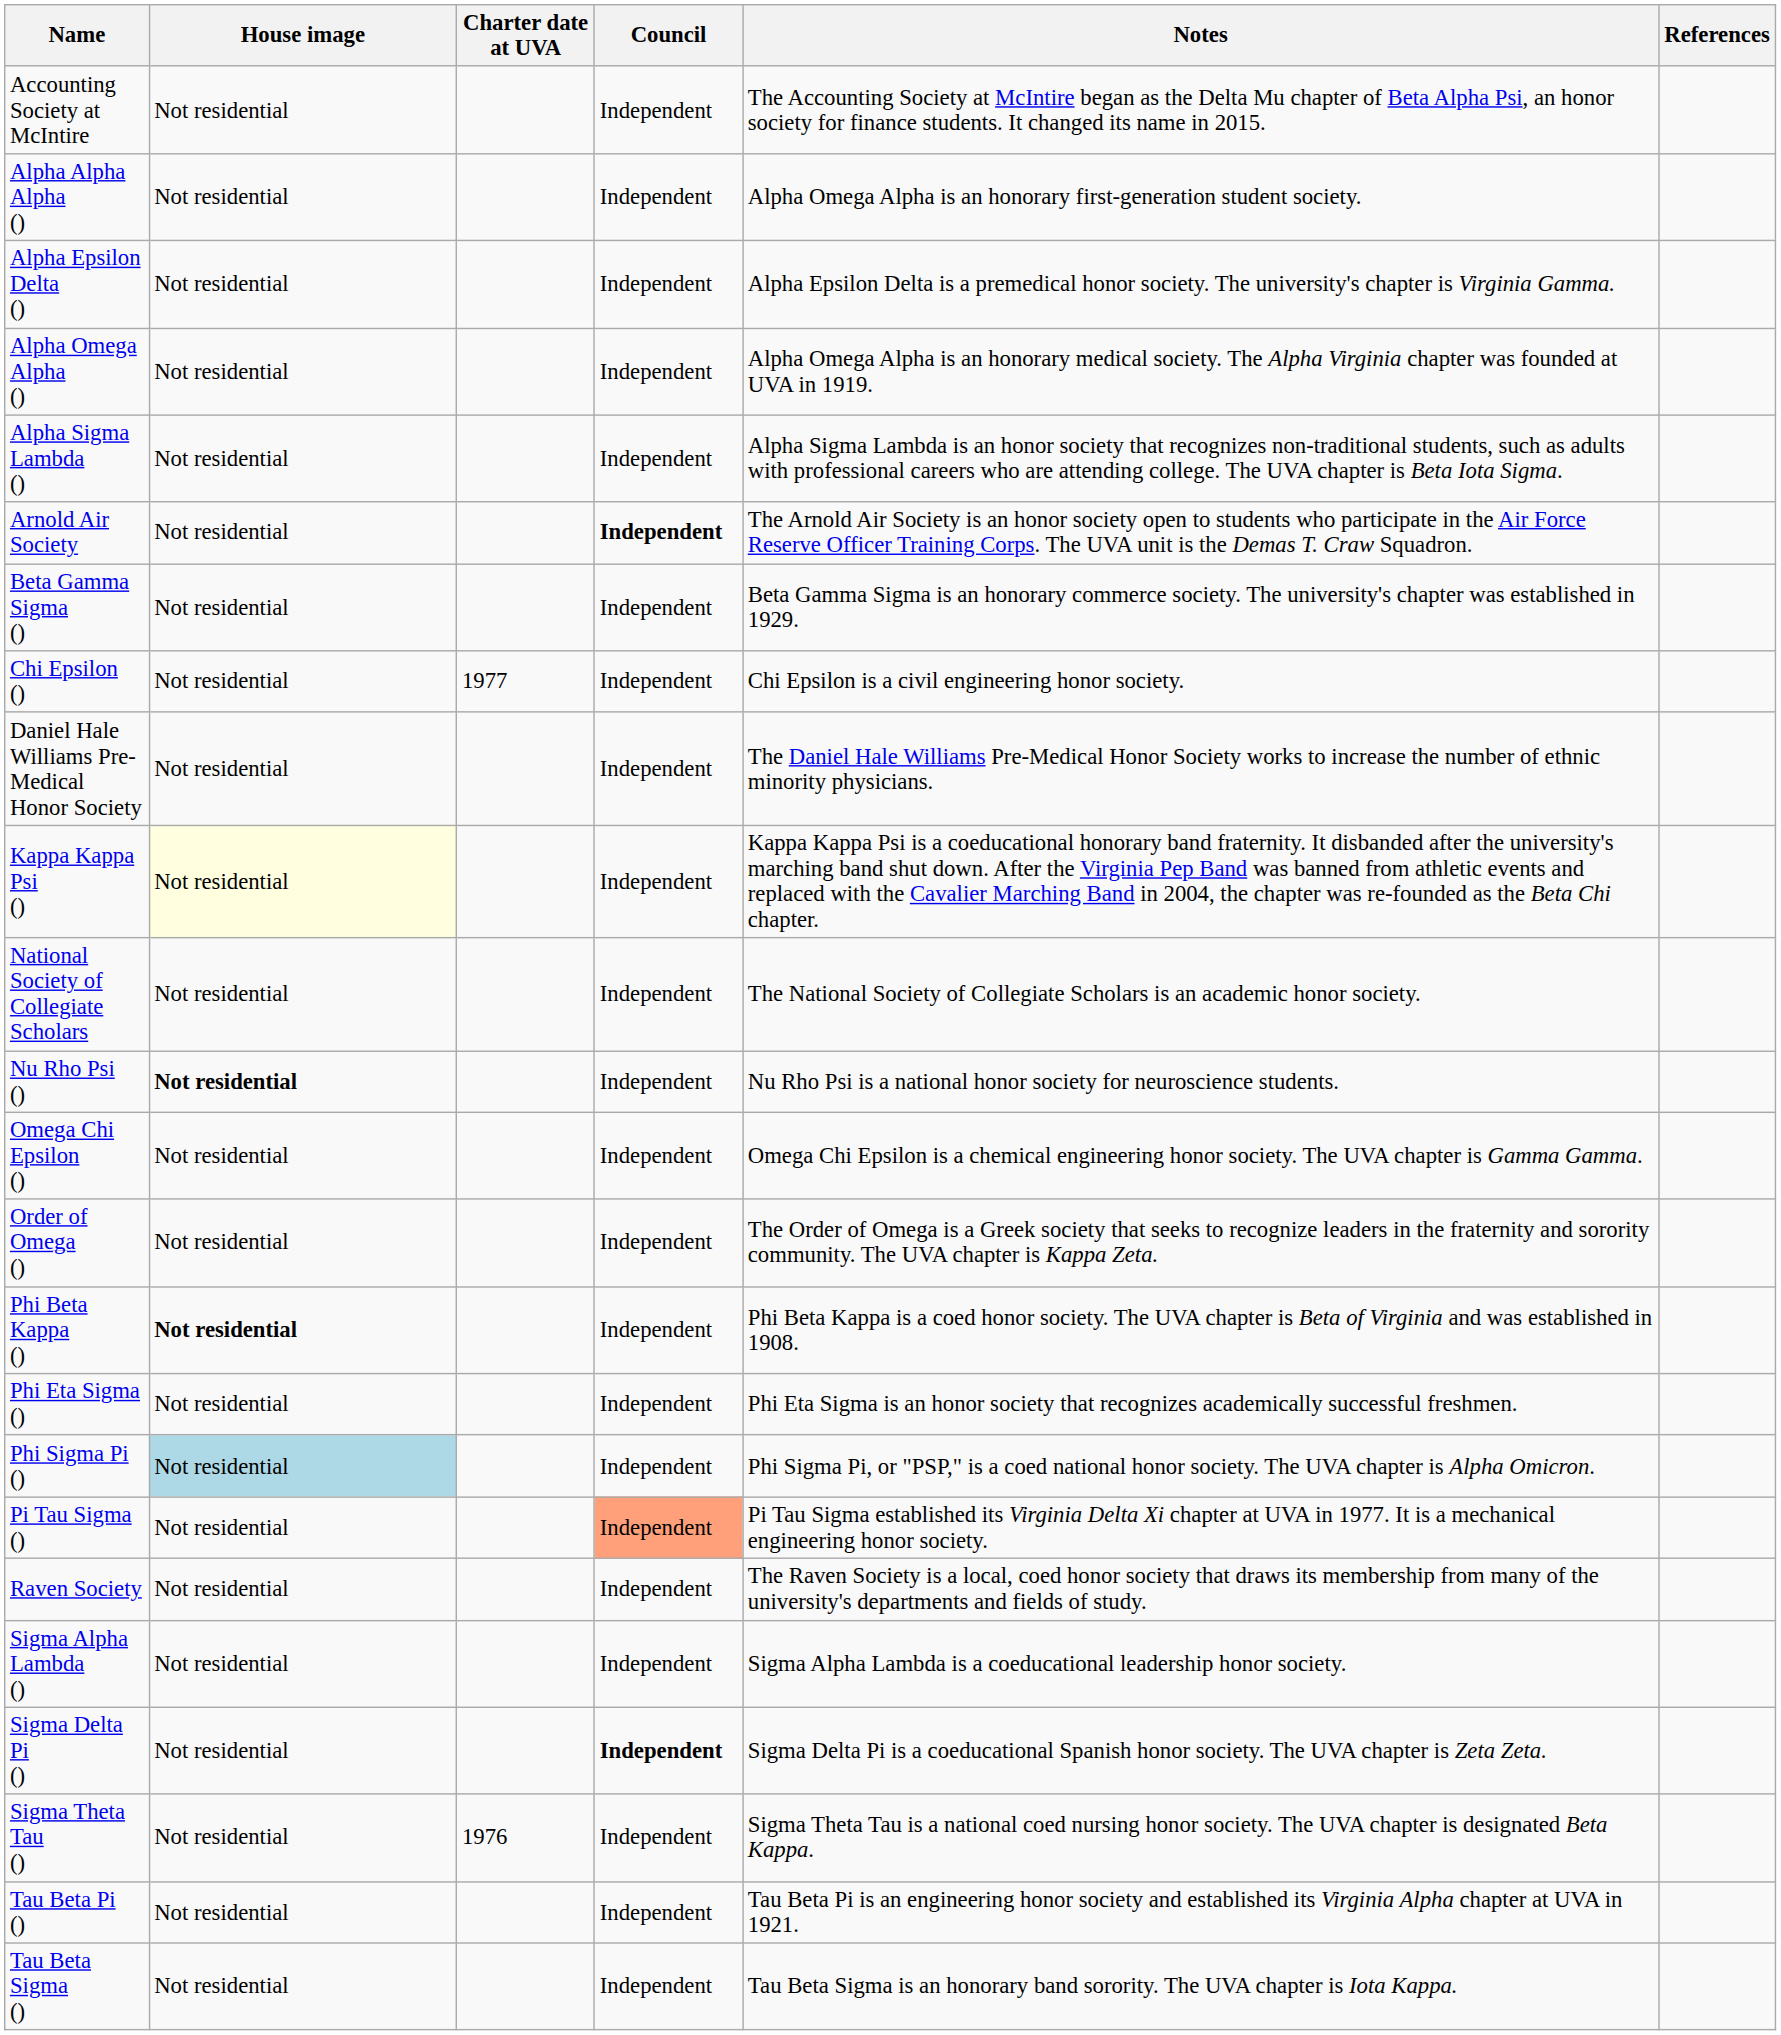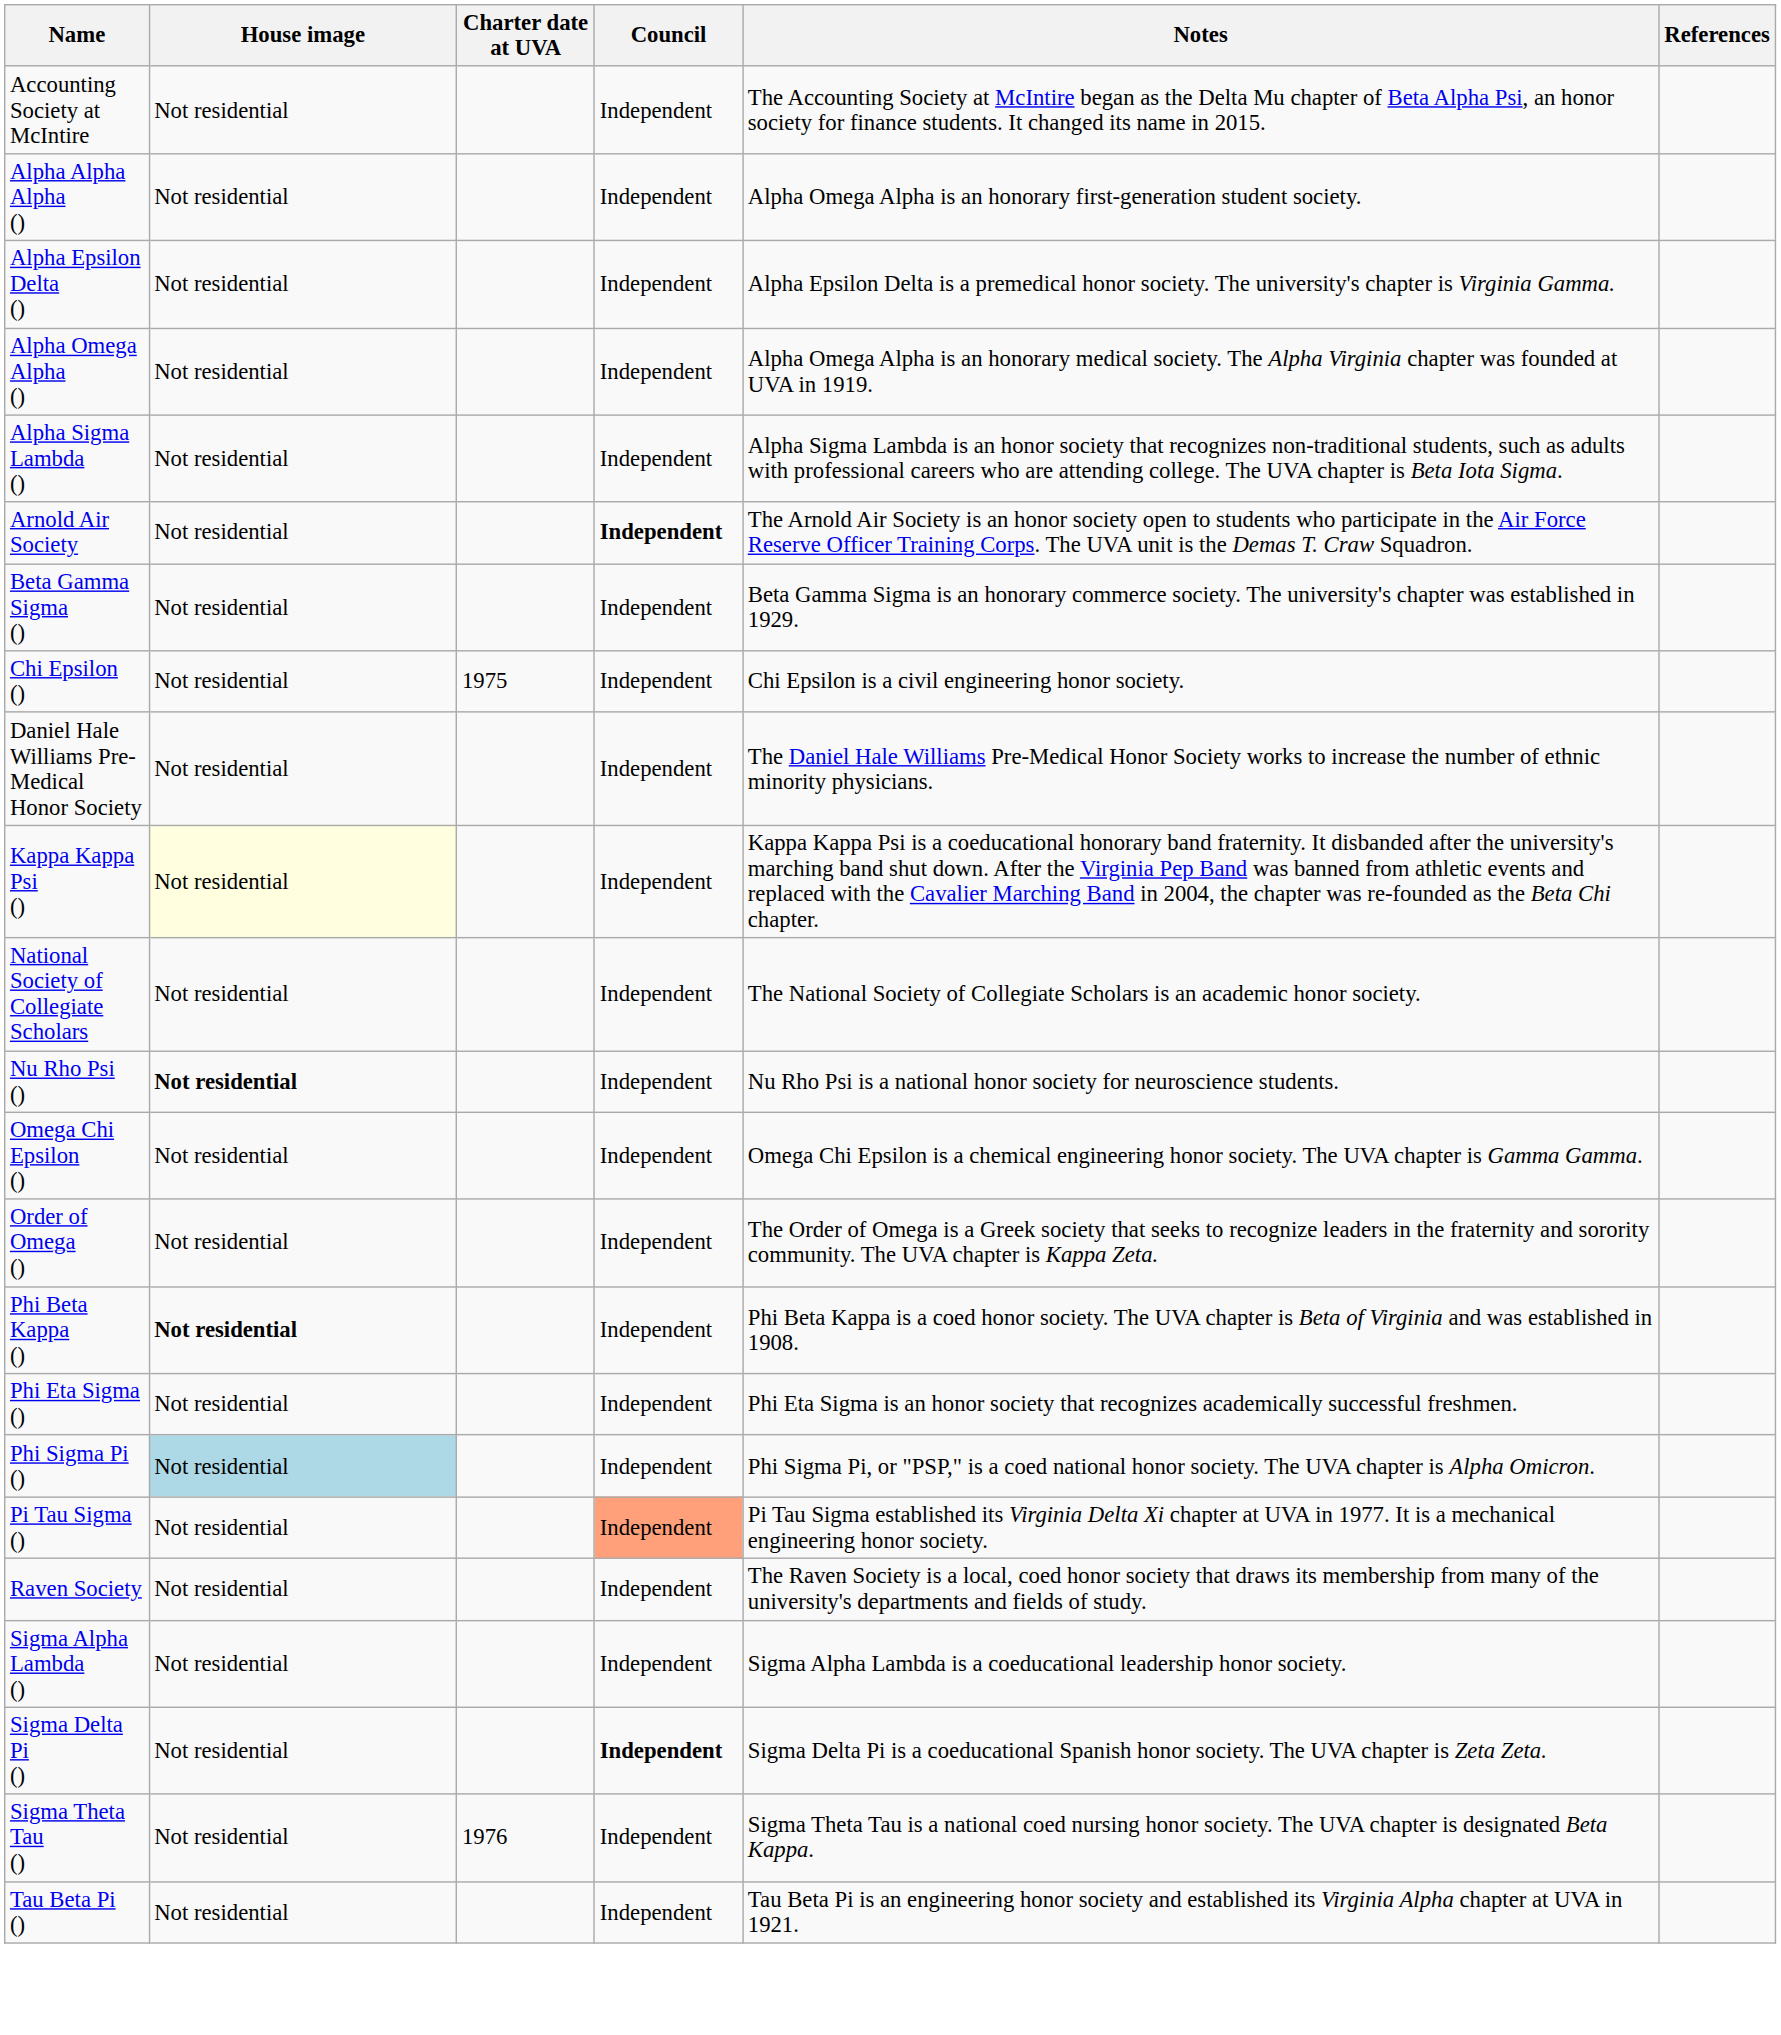 <table class="wikitable sortable">
 <tr>
 <th style="text-align:center; width:100px;">Name</th>
 <th class="unsortable" style="text-align:center; width:250px;">House image</th>
 <th style="text-align:center; width:100px;">Charter date at UVA</th>
 <th style="text-align:center; width:100px;">Council</th>
 <th class="unsortable" style="text-align:center; width:800px;">Notes</th>
 <th class="unsortable" style="text-align:center; width:75px;">References</th>
 </tr>
 <tr>
 <td>Accounting Society at McIntire</td>
 <td>Not residential</td>
 <td></td>
 <td>Independent</td>
 <td>The Accounting Society at <a href='#'>McIntire</a> began as the Delta Mu chapter of <a href='#'>Beta Alpha Psi</a>, an honor society for finance students. It changed its name in 2015.</td>
 <td></td>
 </tr>
 <tr>
 <td><a href='#'>Alpha Alpha Alpha</a><br>()</td>
 <td>Not residential</td>
 <td></td>
 <td>Independent</td>
 <td>Alpha Omega Alpha is an honorary first-generation student society.</td>
 </tr>
 <tr>
 <td><a href='#'>Alpha Epsilon Delta</a><br>()</td>
 <td>Not residential</td>
 <td></td>
 <td>Independent</td>
 <td>Alpha Epsilon Delta is a premedical honor society. The university's chapter is <em>Virginia Gamma.</em></td>
 <td></td>
 </tr>
 <tr>
 <td><a href='#'>Alpha Omega Alpha</a><br>()</td>
 <td>Not residential</td>
 <td></td>
 <td>Independent</td>
 <td>Alpha Omega Alpha is an honorary medical society. The <em>Alpha Virginia</em> chapter was founded at UVA in 1919.</td>
 <td></td>
 </tr>
 <tr>
 <td><a href='#'>Alpha Sigma Lambda</a><br>()</td>
 <td>Not residential</td>
 <td></td>
 <td>Independent</td>
 <td>Alpha Sigma Lambda is an honor society that recognizes non-traditional students, such as adults with professional careers who are attending college. The UVA chapter is <em>Beta Iota Sigma</em>.</td>
 <td></td>
 </tr>
 <tr>
 <td><a href='#'>Arnold Air Society</a></td>
 <td>Not residential</td>
 <td></td>
 <td><strong>Independent</strong></td>
 <td>The Arnold Air Society is an honor society open to students who participate in the <a href='#'>Air Force Reserve Officer Training Corps</a>. The UVA unit is the <em>Demas T. Craw</em> Squadron.</td>
 <td></td>
 </tr>
 <tr>
 <td><a href='#'>Beta Gamma Sigma</a><br>()</td>
 <td>Not residential</td>
 <td></td>
 <td>Independent</td>
 <td>Beta Gamma Sigma is an honorary commerce society. The university's chapter was established in 1929.</td>
 <td></td>
 </tr>
 <tr>
 <td><a href='#'>Chi Epsilon</a><br>()</td>
 <td>Not residential</td>
-<td>1977</td>
+<td>1975</td>
 <td>Independent</td>
 <td>Chi Epsilon is a civil engineering honor society.</td>
 <td></td>
 </tr>
 <tr>
 <td>Daniel Hale Williams Pre-Medical Honor Society</td>
 <td>Not residential</td>
 <td></td>
 <td>Independent</td>
 <td>The <a href='#'>Daniel Hale Williams</a> Pre-Medical Honor Society works to increase the number of ethnic minority physicians.</td>
 <td></td>
 </tr>
 <tr>
 <td><a href='#'>Kappa Kappa Psi</a><br>()</td>
 <td style="background: lightyellow;">Not residential</td>
 <td></td>
 <td>Independent</td>
 <td>Kappa Kappa Psi is a coeducational honorary band fraternity. It disbanded after the university's marching band shut down. After the <a href='#'>Virginia Pep Band</a> was banned from athletic events and replaced with the <a href='#'>Cavalier Marching Band</a> in 2004, the chapter was re-founded as the <em>Beta Chi</em> chapter.</td>
 <td></td>
 </tr>
 <tr>
 <td><a href='#'>National Society of Collegiate Scholars</a></td>
 <td>Not residential</td>
 <td></td>
 <td>Independent</td>
 <td>The National Society of Collegiate Scholars is an academic honor society.</td>
 <td></td>
 </tr>
 <tr>
 <td><a href='#'>Nu Rho Psi</a><br>()</td>
 <td><strong>Not residential</strong></td>
 <td></td>
 <td>Independent</td>
 <td>Nu Rho Psi is a national honor society for neuroscience students.</td>
 <td></td>
 </tr>
 <tr>
 <td><a href='#'>Omega Chi Epsilon</a><br>()</td>
 <td>Not residential</td>
 <td></td>
 <td>Independent</td>
 <td>Omega Chi Epsilon is a chemical engineering honor society. The UVA chapter is <em>Gamma Gamma</em>.</td>
 <td></td>
 </tr>
 <tr>
 <td><a href='#'>Order of Omega</a><br>()</td>
 <td>Not residential</td>
 <td></td>
 <td>Independent</td>
 <td>The Order of Omega is a Greek society that seeks to recognize leaders in the fraternity and sorority community. The UVA chapter is <em>Kappa Zeta.</em></td>
 <td></td>
 </tr>
 <tr>
 <td><a href='#'>Phi Beta Kappa</a><br>()</td>
 <td><strong>Not residential</strong></td>
 <td></td>
 <td>Independent</td>
 <td>Phi Beta Kappa is a coed honor society. The UVA chapter is <em>Beta of Virginia</em> and was established in 1908.</td>
 <td></td>
 </tr>
 <tr>
 <td><a href='#'>Phi Eta Sigma</a><br>()</td>
 <td>Not residential</td>
 <td></td>
 <td>Independent</td>
 <td>Phi Eta Sigma is an honor society that recognizes academically successful freshmen.</td>
 <td></td>
 </tr>
 <tr>
 <td><a href='#'>Phi Sigma Pi</a><br>()</td>
 <td style="background: lightblue;">Not residential</td>
 <td></td>
 <td>Independent</td>
 <td>Phi Sigma Pi, or "PSP," is a coed national honor society. The UVA chapter is <em>Alpha Omicron</em>.</td>
 <td></td>
 </tr>
 <tr>
 <td><a href='#'>Pi Tau Sigma</a><br>()</td>
 <td>Not residential</td>
 <td></td>
 <td style="background: lightsalmon;">Independent</td>
 <td>Pi Tau Sigma established its <em>Virginia Delta Xi</em> chapter at UVA in 1977. It is a mechanical engineering honor society.</td>
 <td></td>
 </tr>
 <tr>
 <td><a href='#'>Raven Society</a></td>
 <td>Not residential</td>
 <td></td>
 <td>Independent</td>
 <td>The Raven Society is a local, coed honor society that draws its membership from many of the university's departments and fields of study.</td>
 <td></td>
 </tr>
 <tr>
 <td><a href='#'>Sigma Alpha Lambda</a><br>()</td>
 <td>Not residential</td>
 <td></td>
 <td>Independent</td>
 <td>Sigma Alpha Lambda is a coeducational leadership honor society.</td>
 <td></td>
 </tr>
 <tr>
 <td><a href='#'>Sigma Delta Pi</a><br>()</td>
 <td>Not residential</td>
 <td></td>
 <td><strong>Independent</strong></td>
 <td>Sigma Delta Pi is a coeducational Spanish honor society. The UVA chapter is <em>Zeta Zeta.</em></td>
 <td></td>
 </tr>
 <tr>
 <td><a href='#'>Sigma Theta Tau</a><br>()</td>
 <td>Not residential</td>
 <td>1976</td>
 <td>Independent</td>
 <td>Sigma Theta Tau is a national coed nursing honor society. The UVA chapter is designated <em>Beta Kappa</em>.</td>
 <td></td>
 </tr>
 <tr>
 <td><a href='#'>Tau Beta Pi</a><br>()</td>
 <td>Not residential</td>
 <td></td>
 <td>Independent</td>
 <td>Tau Beta Pi is an engineering honor society and established its <em>Virginia Alpha</em> chapter at UVA in 1921.</td>
 <td></td>
 </tr>
-<tr>
-<td><a href='#'>Tau Beta Sigma</a><br>()</td>
-<td>Not residential</td>
-<td></td>
-<td>Independent</td>
-<td>Tau Beta Sigma is an honorary band sorority. The UVA chapter is <em>Iota Kappa.</em></td>
-<td></td>
-</tr>
 </table>
